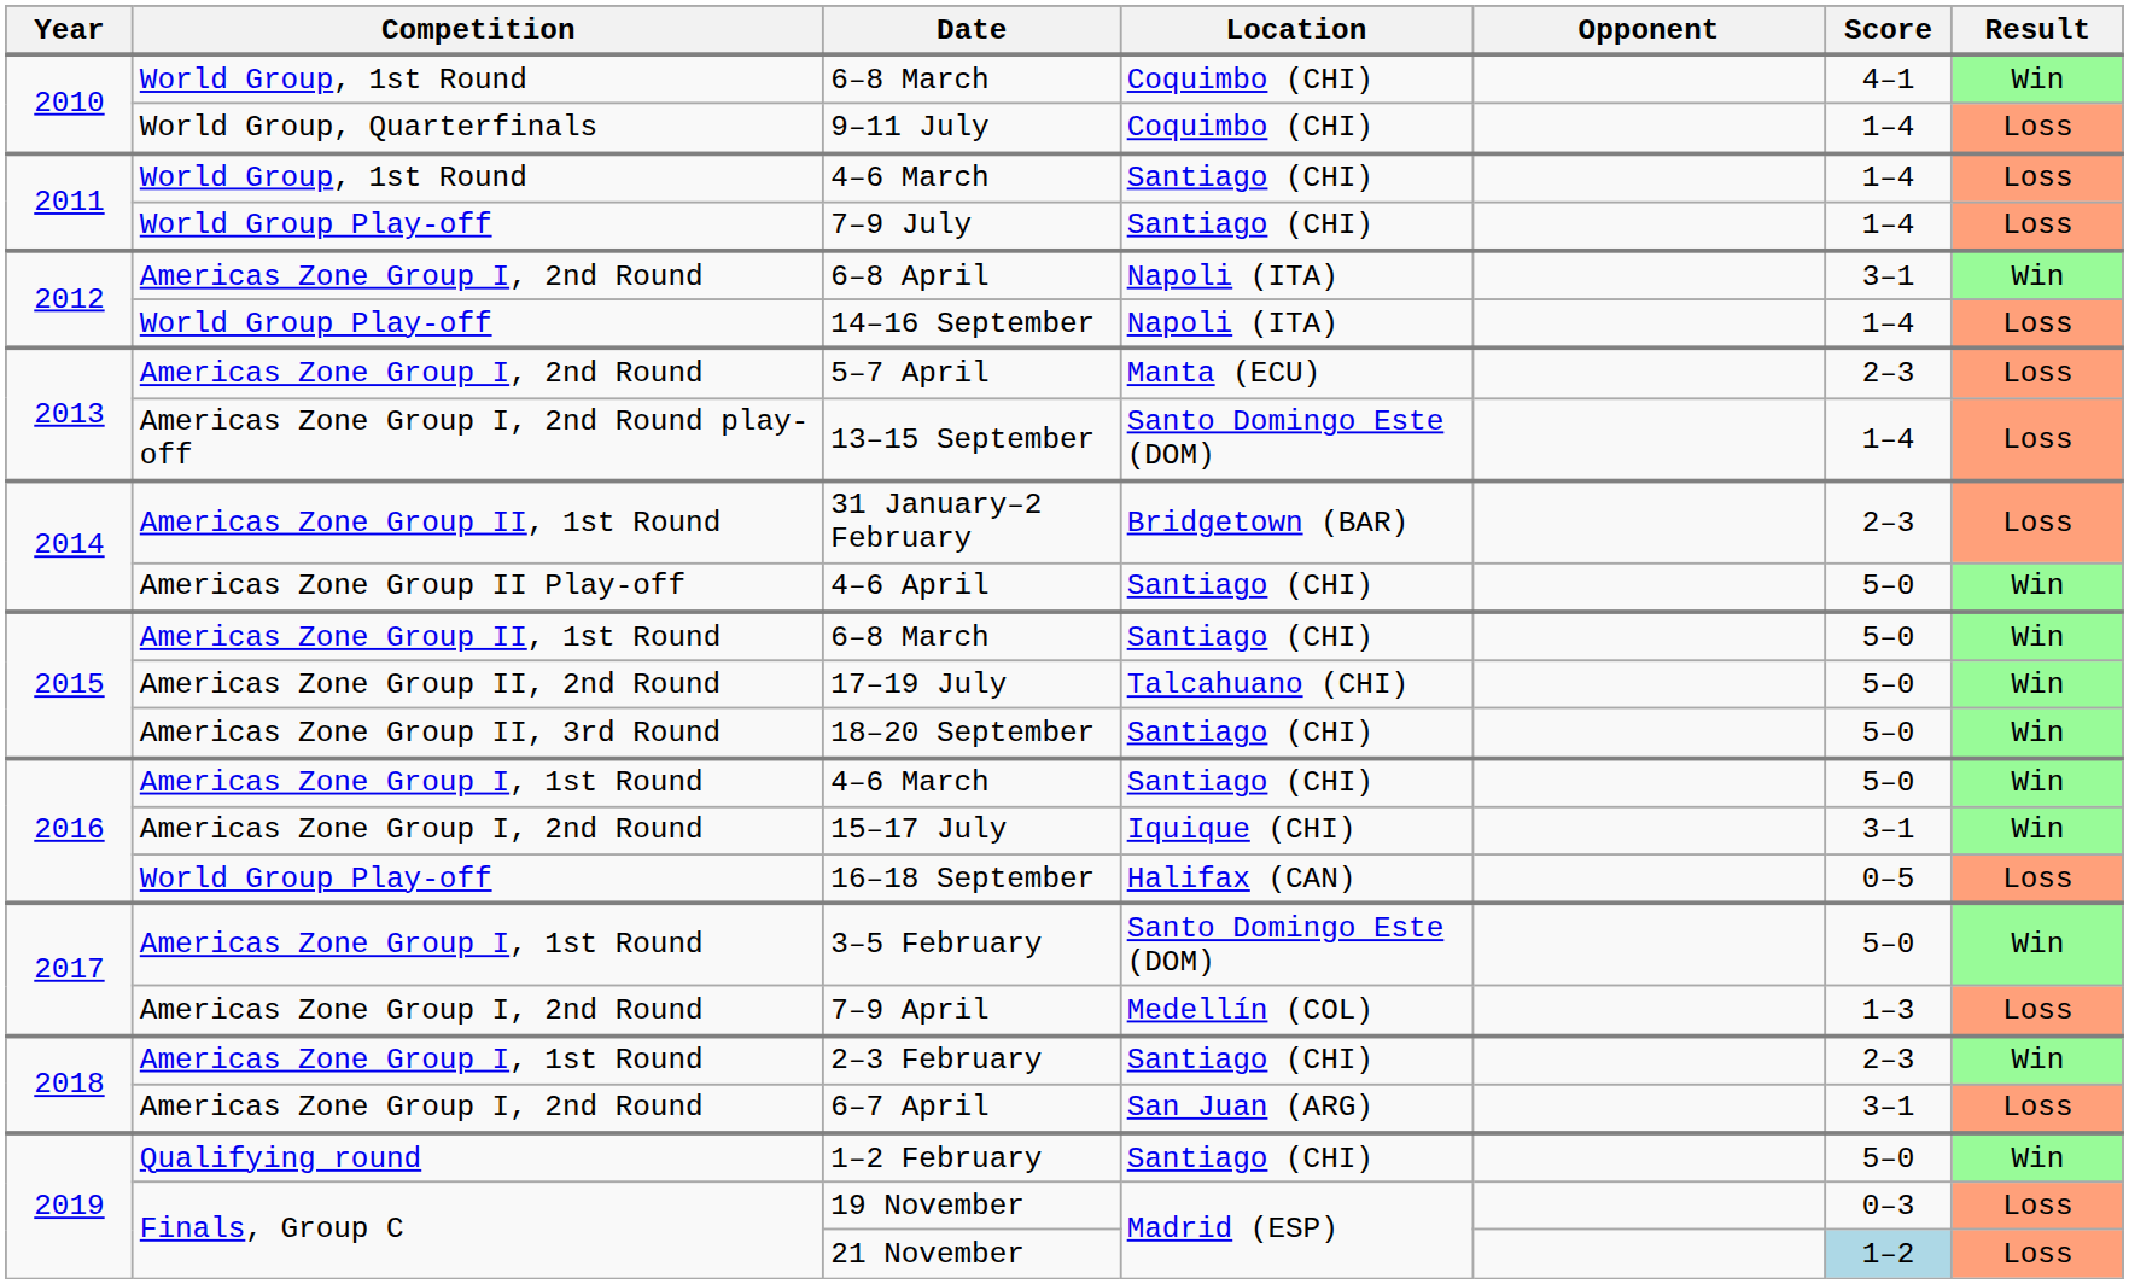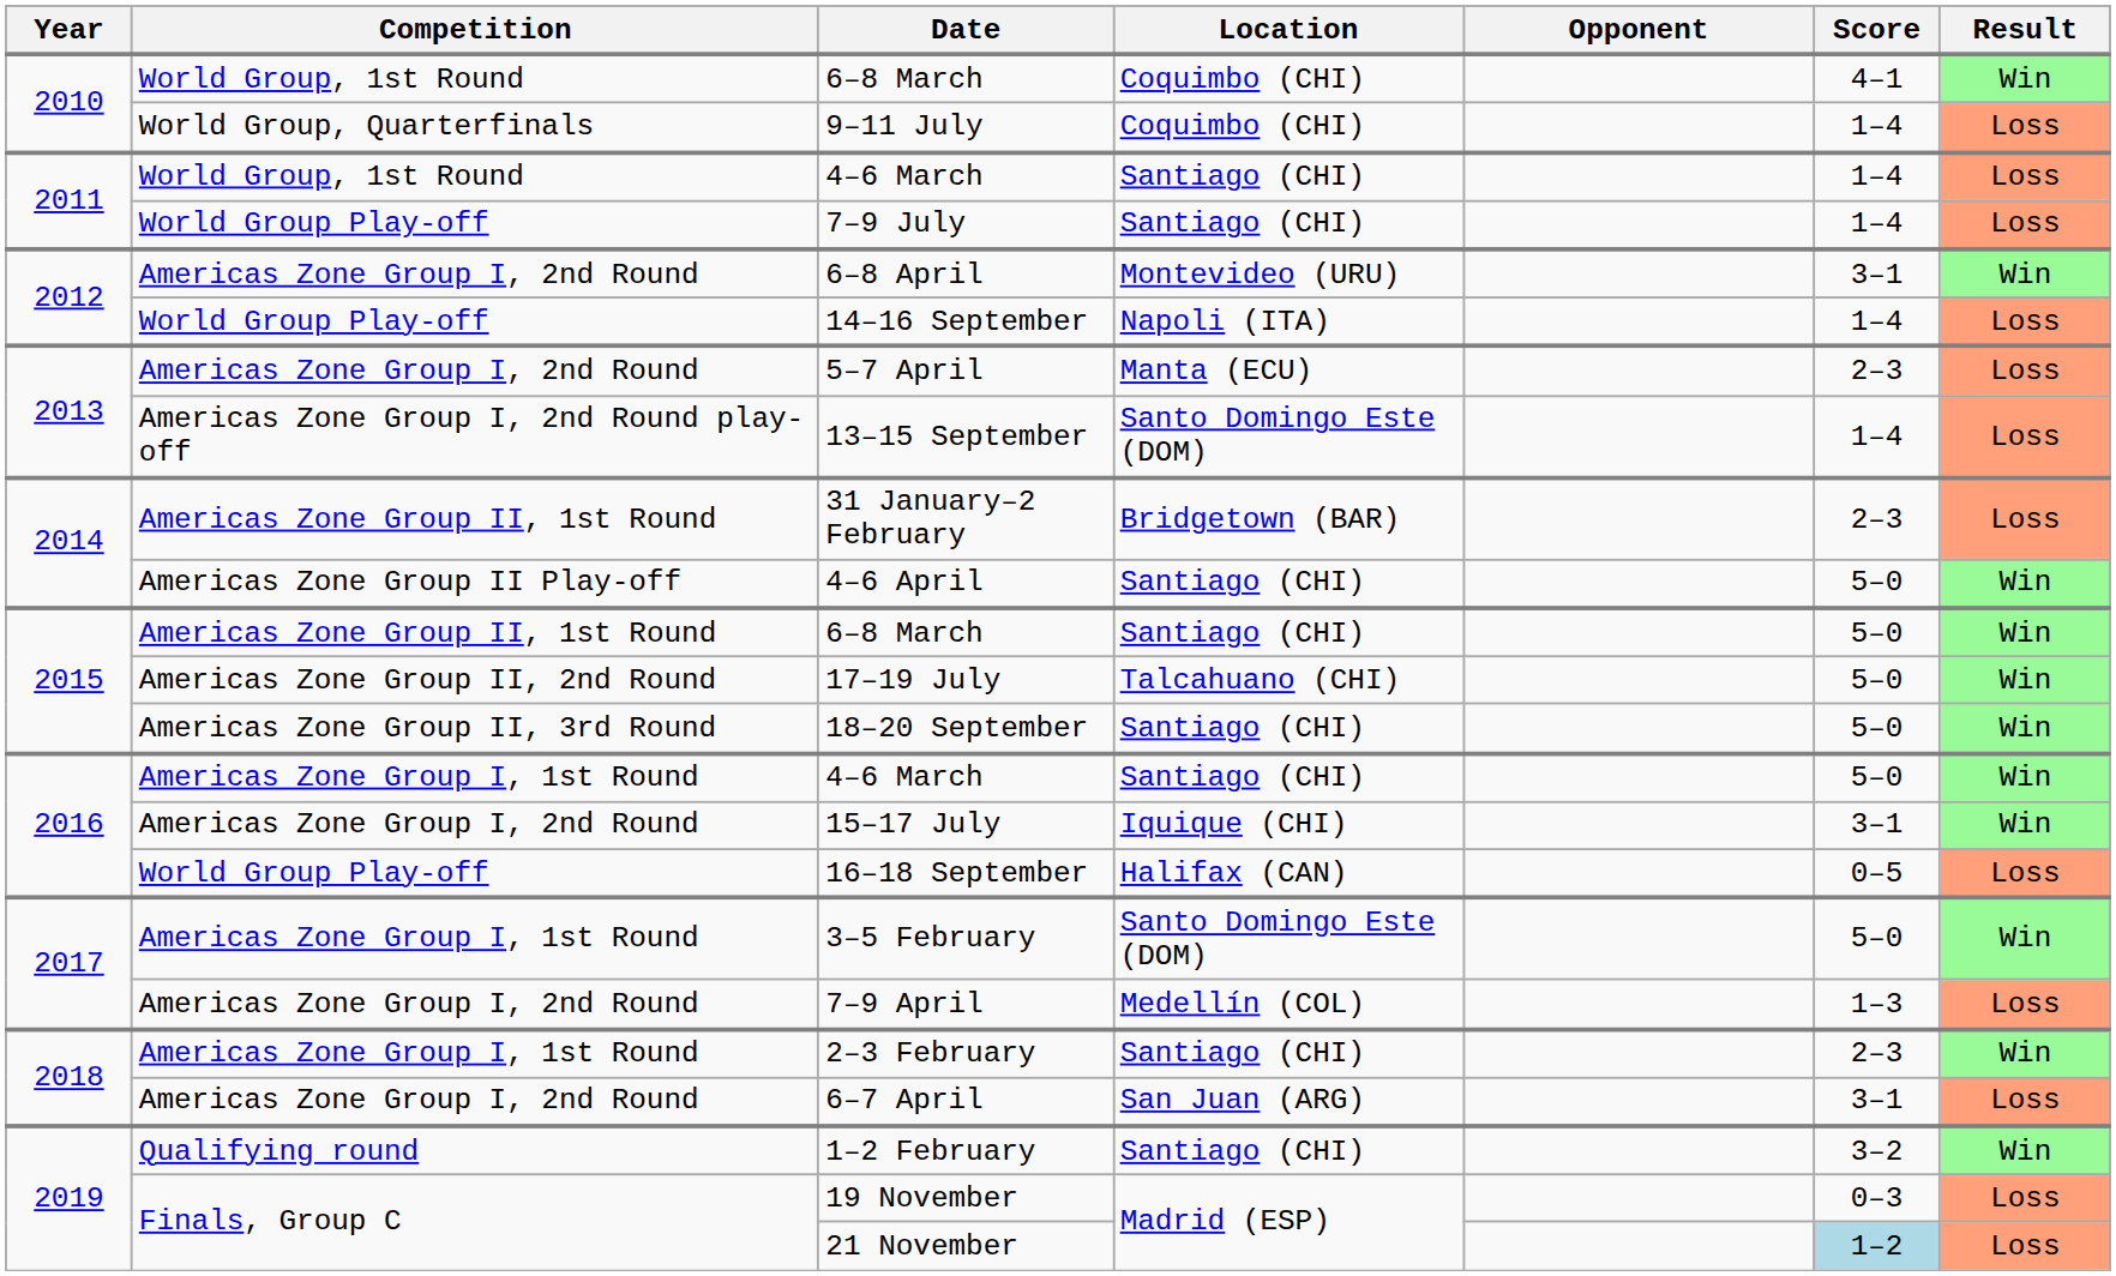 <table class="wikitable">
 <tr>
 <th width="50">Year</th>
 <th width="300">Competition</th>
 <th width="125">Date</th>
 <th width="150">Location</th>
 <th width="150">Opponent</th>
 <th width="50">Score</th>
 <th width="70">Result</th>
 </tr>
 <tr style="border-top:2px solid gray;">
 <td align="center" rowspan="2"><a href='#'>2010</a></td>
 <td><a href='#'>World Group</a>, 1st Round</td>
 <td>6–8 March</td>
 <td><a href='#'>Coquimbo</a> (CHI)</td>
 <td></td>
 <td align="center">4–1</td>
 <td align="center" bgcolor="98FB98">Win</td>
 </tr>
 <tr>
 <td>World Group, Quarterfinals</td>
 <td>9–11 July</td>
 <td><a href='#'>Coquimbo</a> (CHI)</td>
 <td></td>
 <td align="center">1–4</td>
 <td align="center" bgcolor="#FFA07A">Loss</td>
 </tr>
 <tr style="border-top:2px solid gray;">
 <td align="center" rowspan="2"><a href='#'>2011</a></td>
 <td><a href='#'>World Group</a>, 1st Round</td>
 <td>4–6 March</td>
 <td><a href='#'>Santiago</a> (CHI)</td>
 <td></td>
 <td align="center">1–4</td>
 <td align="center" bgcolor="#FFA07A">Loss</td>
 </tr>
 <tr>
 <td><a href='#'>World Group Play-off</a></td>
 <td>7–9 July</td>
 <td><a href='#'>Santiago</a> (CHI)</td>
 <td></td>
 <td align="center">1–4</td>
 <td align="center" bgcolor="#FFA07A">Loss</td>
 </tr>
 <tr style="border-top:2px solid gray;">
 <td align="center" rowspan="2"><a href='#'>2012</a></td>
 <td><a href='#'>Americas Zone Group I</a>, 2nd Round</td>
 <td>6–8 April</td>
-<td><a href='#'>Napoli</a> (ITA)</td>
+<td><a href='#'>Montevideo</a> (URU)</td>
 <td></td>
 <td align="center">3–1</td>
 <td align="center" bgcolor="#98FB98">Win</td>
 </tr>
 <tr>
 <td><a href='#'>World Group Play-off</a></td>
 <td>14–16 September</td>
 <td><a href='#'>Napoli</a> (ITA)</td>
 <td></td>
 <td align="center">1–4</td>
 <td align="center" bgcolor="#FFA07A">Loss</td>
 </tr>
 <tr style="border-top:2px solid gray;">
 <td align="center" rowspan=2><a href='#'>2013</a></td>
 <td><a href='#'>Americas Zone Group I</a>, 2nd Round</td>
 <td>5–7 April</td>
 <td><a href='#'>Manta</a> (ECU)</td>
 <td></td>
 <td align="center">2–3</td>
 <td align="center" bgcolor="#FFA07A">Loss</td>
 </tr>
 <tr>
 <td>Americas Zone Group I, 2nd Round play-off</td>
 <td>13–15 September</td>
 <td><a href='#'>Santo Domingo Este</a> (DOM)</td>
 <td></td>
 <td align="center">1–4</td>
 <td align="center" bgcolor="#FFA07A">Loss</td>
 </tr>
 <tr style="border-top:2px solid gray;">
 <td align="center" rowspan=2><a href='#'>2014</a></td>
 <td><a href='#'>Americas Zone Group II</a>, 1st Round</td>
 <td>31 January–2 February</td>
 <td><a href='#'>Bridgetown</a> (BAR)</td>
 <td></td>
 <td align="center">2–3</td>
 <td align="center" bgcolor="#FFA07A">Loss</td>
 </tr>
 <tr>
 <td>Americas Zone Group II Play-off</td>
 <td>4–6 April</td>
 <td><a href='#'>Santiago</a> (CHI)</td>
 <td></td>
 <td align="center">5–0</td>
 <td align="center" bgcolor="98FB98">Win</td>
 </tr>
 <tr style="border-top:2px solid gray;">
 <td align="center" rowspan=3><a href='#'>2015</a></td>
 <td><a href='#'>Americas Zone Group II</a>, 1st Round</td>
 <td>6–8 March</td>
 <td><a href='#'>Santiago</a> (CHI)</td>
 <td></td>
 <td align="center">5–0</td>
 <td align="center" bgcolor="#98FB98">Win</td>
 </tr>
 <tr>
 <td>Americas Zone Group II, 2nd Round</td>
 <td>17–19 July</td>
 <td><a href='#'>Talcahuano</a> (CHI)</td>
 <td></td>
 <td align="center">5–0</td>
 <td align="center" bgcolor="#98FB98">Win</td>
 </tr>
 <tr>
 <td>Americas Zone Group II, 3rd Round</td>
 <td>18–20 September</td>
 <td><a href='#'>Santiago</a> (CHI)</td>
 <td></td>
 <td align="center">5–0</td>
 <td align="center" bgcolor="#98FB98">Win</td>
 </tr>
 <tr style="border-top:2px solid gray;">
 <td align="center" rowspan=3><a href='#'>2016</a></td>
 <td><a href='#'>Americas Zone Group I</a>, 1st Round</td>
 <td>4–6 March</td>
 <td><a href='#'>Santiago</a> (CHI)</td>
 <td></td>
 <td align="center">5–0</td>
 <td align="center" bgcolor="#98FB98">Win</td>
 </tr>
 <tr>
 <td>Americas Zone Group I, 2nd Round</td>
 <td>15–17 July</td>
 <td><a href='#'>Iquique</a> (CHI)</td>
 <td></td>
 <td align="center">3–1</td>
 <td align="center" bgcolor="#98FB98">Win</td>
 </tr>
 <tr>
 <td><a href='#'>World Group Play-off</a></td>
 <td>16–18 September</td>
 <td><a href='#'>Halifax</a> (CAN)</td>
 <td></td>
 <td align="center">0–5</td>
 <td align="center" bgcolor="#FFA07A">Loss</td>
 </tr>
 <tr style="border-top:2px solid gray;">
 <td align="center" rowspan=2><a href='#'>2017</a></td>
 <td><a href='#'>Americas Zone Group I</a>, 1st Round</td>
 <td>3–5 February</td>
 <td><a href='#'>Santo Domingo Este</a> (DOM)</td>
 <td></td>
 <td align="center">5–0</td>
 <td align="center" bgcolor="#98FB98">Win</td>
 </tr>
 <tr>
 <td>Americas Zone Group I, 2nd Round</td>
 <td>7–9 April</td>
 <td><a href='#'>Medellín</a> (COL)</td>
 <td></td>
 <td align="center">1–3</td>
 <td align="center" bgcolor="#FFA07A">Loss</td>
 </tr>
 <tr style="border-top:2px solid gray;">
 <td align="center" rowspan=2><a href='#'>2018</a></td>
 <td><a href='#'>Americas Zone Group I</a>, 1st Round</td>
 <td>2–3 February</td>
 <td><a href='#'>Santiago</a> (CHI)</td>
 <td></td>
 <td align="center">2–3</td>
 <td align="center" bgcolor="#98FB98">Win</td>
 </tr>
 <tr>
 <td>Americas Zone Group I, 2nd Round</td>
 <td>6–7 April</td>
 <td><a href='#'>San Juan</a> (ARG)</td>
 <td></td>
 <td align="center">3–1</td>
 <td align="center" bgcolor="#FFA07A">Loss</td>
 </tr>
 <tr style="border-top:2px solid gray;">
 <td align="center" rowspan=3><a href='#'>2019</a></td>
 <td><a href='#'>Qualifying round</a></td>
 <td>1–2 February</td>
 <td><a href='#'>Santiago</a> (CHI)</td>
 <td></td>
-<td align="center">5–0</td>
+<td align="center">3–2</td>
 <td align="center" bgcolor="#98FB98">Win</td>
 </tr>
 <tr>
 <td rowspan=2><a href='#'>Finals</a>, Group C</td>
 <td>19 November</td>
 <td rowspan=2><a href='#'>Madrid</a> (ESP)</td>
 <td></td>
 <td align="center">0–3</td>
 <td align="center" bgcolor="#FFA07A">Loss</td>
 </tr>
 <tr>
 <td>21 November</td>
 <td></td>
 <td align="center" style="background: lightblue;">1–2</td>
 <td align="center" bgcolor="#FFA07A">Loss</td>
 </tr>
 </table>
